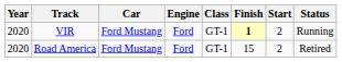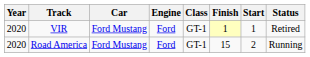 <table class="wikitable" style="text-align:center; font-size:90%">
 <tr>
 <th>Year</th>
 <th>Track</th>
 <th>Car</th>
 <th>Engine</th>
 <th>Class</th>
 <th>Finish</th>
 <th>Start</th>
 <th>Status</th>
 </tr>
 <tr>
 <td>2020</td>
 <td><a href='#'>VIR</a></td>
 <td><a href='#'>Ford Mustang</a></td>
 <td><a href='#'>Ford</a></td>
 <td>GT-1</td>
-<td style="background:#FFFFBF;"><strong>1</strong></td>
-<td>2</td>
-<td>Running</td>
+<td style="background:#FFFFBF;">1</td>
+<td>1</td>
+<td>Retired</td>
 </tr>
 <tr>
 <td>2020</td>
 <td><a href='#'>Road America</a></td>
 <td><a href='#'>Ford Mustang</a></td>
 <td><a href='#'>Ford</a></td>
 <td>GT-1</td>
 <td>15</td>
 <td>2</td>
-<td>Retired</td>
+<td>Running</td>
 </tr>
 </table>
